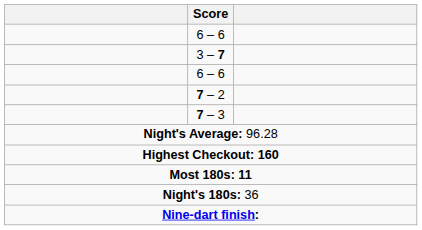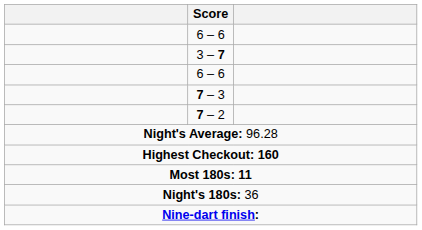 <table class=wikitable style="text-align:center">
 <tr>
 <th width=225></th>
 <th width=50>Score</th>
 <th width=225></th>
 </tr>
 <tr align=left>
 <td align=right></td>
 <td align=center>6 – 6</td>
 <td></td>
 </tr>
 <tr align=left>
 <td align=right></td>
 <td align=center>3 – <strong>7</strong></td>
 <td></td>
 </tr>
 <tr align=left>
 <td align=right></td>
 <td align=center>6 – 6</td>
 <td></td>
 </tr>
 <tr align=left>
 <td align=right></td>
-<td align=center><strong>7</strong> – 2</td>
+<td align=center><strong>7</strong> – 3</td>
 <td></td>
 </tr>
 <tr align=left>
 <td align=right></td>
-<td align=center><strong>7</strong> – 3</td>
+<td align=center><strong>7</strong> – 2</td>
 <td></td>
 </tr>
 <tr align=center>
 <td colspan="3"><strong>Night's Average:</strong> 96.28</td>
 </tr>
 <tr align=center>
 <td colspan="3"><strong>Highest Checkout:</strong>  <strong>160</strong></td>
 </tr>
 <tr align=center>
 <td colspan="3"><strong>Most 180s:</strong>  <strong>11</strong></td>
 </tr>
 <tr align=center>
 <td colspan="3"><strong>Night's 180s:</strong> 36</td>
 </tr>
 <tr align=center>
 <td colspan="3"><strong><a href='#'>Nine-dart finish</a>:</strong> </td>
 </tr>
 </table>
